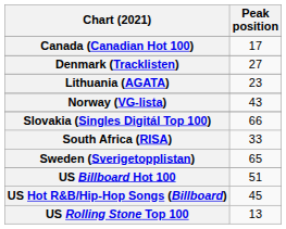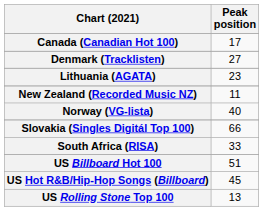 <table class="wikitable sortable plainrowheaders" style="text-align:center">
 <tr>
 <th scope="col">Chart (2021)</th>
 <th scope="col">Peak<br>position</th>
 </tr>
 <tr>
 </tr>
 <tr>
 </tr>
 <tr>
 <th scope="row">Canada (<a href='#'>Canadian Hot 100</a>)</th>
 <td>17</td>
 </tr>
 <tr>
 </tr>
 <tr>
 <th scope="row">Denmark (<a href='#'>Tracklisten</a>)</th>
 <td>27</td>
 </tr>
 <tr>
 </tr>
 <tr>
 <th scope="row">Lithuania (<a href='#'>AGATA</a>)</th>
 <td>23</td>
 </tr>
 <tr>
 </tr>
 <tr>
+<th scope="row">New Zealand (<a href='#'>Recorded Music NZ</a>)</th>
+<td>11</td>
+</tr>
+<tr>
 <th scope="row">Norway (<a href='#'>VG-lista</a>)</th>
-<td>43</td>
+<td>40</td>
 </tr>
 <tr>
 </tr>
 <tr>
 <th scope="row">Slovakia (<a href='#'>Singles Digitál Top 100</a>)</th>
 <td>66</td>
 </tr>
 <tr>
 <th scope="row">South Africa (<a href='#'>RISA</a>)</th>
 <td>33</td>
-</tr>
-<tr>
-<th scope="row">Sweden (<a href='#'>Sverigetopplistan</a>)</th>
-<td>65</td>
 </tr>
 <tr>
 </tr>
 <tr>
 </tr>
 <tr>
 </tr>
 <tr>
 <th scope="row">US <a href='#'><em>Billboard</em> Hot 100</a></th>
 <td>51</td>
 </tr>
 <tr>
 <th scope="row">US <a href='#'>Hot R&B/Hip-Hop Songs</a> (<em><a href='#'>Billboard</a></em>)</th>
 <td>45</td>
 </tr>
 <tr>
 <th scope="row">US <a href='#'><em>Rolling Stone</em> Top 100</a></th>
 <td>13</td>
 </tr>
 </table>
